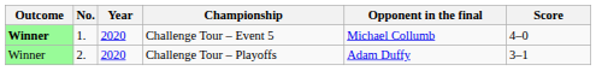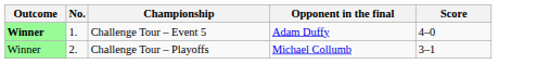 <table class="sortable wikitable">
 <tr>
 <th width="80">Outcome</th>
 <th width="20">No.</th>
-<th width="50">Year</th>
 <th width="250">Championship</th>
 <th width="200">Opponent in the final</th>
 <th width="100">Score</th>
 </tr>
 <tr>
 <td style="background:#98FB98"><strong>Winner</strong></td>
 <td>1.</td>
-<td><a href='#'>2020</a></td>
 <td>Challenge Tour – Event 5</td>
-<td> <a href='#'>Michael Collumb</a></td>
+<td> <a href='#'>Adam Duffy</a></td>
 <td>4–0</td>
 </tr>
 <tr>
 <td style="background:#98FB98">Winner</td>
 <td>2.</td>
-<td><a href='#'>2020</a></td>
 <td>Challenge Tour – Playoffs</td>
-<td> <a href='#'>Adam Duffy</a></td>
+<td> <a href='#'>Michael Collumb</a></td>
 <td>3–1</td>
 </tr>
 </table>
